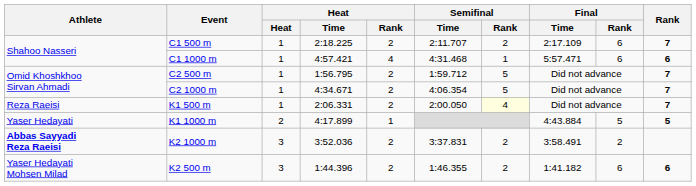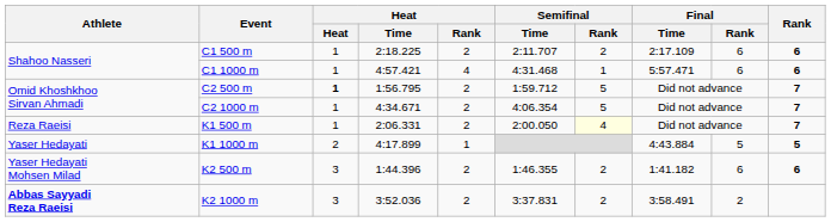 <table class="wikitable" width="80%" style="text-align:center; font-size:90%">
 <tr>
 <th rowspan="2" width="17%">Athlete</th>
 <th rowspan="2" width="10%">Event</th>
 <th colspan="3">Heat</th>
 <th colspan="2">Semifinal</th>
 <th colspan="2">Final</th>
 <th rowspan="2" width="5%">Rank</th>
 </tr>
 <tr>
 <th width="4%">Heat</th>
 <th width="7%">Time</th>
 <th width="5%">Rank</th>
 <th width="7%">Time</th>
 <th width="5%">Rank</th>
 <th width="7%">Time</th>
 <th width="5%">Rank</th>
 </tr>
 <tr>
 <td rowspan="2" align="left"><a href='#'>Shahoo Nasseri</a></td>
 <td align="left"><a href='#'>C1 500 m</a></td>
 <td>1</td>
 <td>2:18.225</td>
 <td>2 <strong></strong></td>
 <td>2:11.707</td>
 <td>2 <strong></strong></td>
 <td>2:17.109</td>
 <td>6</td>
-<td align=center><strong>7</strong></td>
+<td align=center><strong>6</strong></td>
 </tr>
 <tr>
 <td align="left"><a href='#'>C1 1000 m</a></td>
 <td>1</td>
 <td>4:57.421</td>
 <td>4 <strong></strong></td>
 <td>4:31.468</td>
 <td>1 <strong></strong></td>
 <td>5:57.471</td>
 <td>6</td>
 <td align=center><strong>6</strong></td>
 </tr>
 <tr>
 <td rowspan="2" align="left"><a href='#'>Omid Khoshkhoo</a><br><a href='#'>Sirvan Ahmadi</a></td>
 <td align="left"><a href='#'>C2 500 m</a></td>
-<td>1</td>
+<td><strong>1</strong></td>
 <td>1:56.795</td>
 <td>2 <strong></strong></td>
 <td>1:59.712</td>
 <td>5</td>
 <td colspan=2 align=center>Did not advance</td>
 <td align=center><strong>7</strong></td>
 </tr>
 <tr>
 <td align="left"><a href='#'>C2 1000 m</a></td>
 <td>1</td>
 <td>4:34.671</td>
 <td>2 <strong></strong></td>
 <td>4:06.354</td>
 <td>5</td>
 <td colspan=2 align=center>Did not advance</td>
 <td align=center><strong>7</strong></td>
 </tr>
 <tr>
 <td align="left"><a href='#'>Reza Raeisi</a></td>
 <td align="left"><a href='#'>K1 500 m</a></td>
 <td>1</td>
 <td>2:06.331</td>
 <td>2 <strong></strong></td>
 <td>2:00.050</td>
 <td style="background: lightyellow;">4</td>
 <td colspan=2 align=center>Did not advance</td>
 <td align=center><strong>7</strong></td>
 </tr>
 <tr>
 <td align="left"><a href='#'>Yaser Hedayati</a></td>
 <td align="left"><a href='#'>K1 1000 m</a></td>
 <td>2</td>
 <td>4:17.899</td>
 <td>1 <strong></strong></td>
 <td colspan=2 bgcolor=#DCDCDC></td>
 <td>4:43.884</td>
 <td>5</td>
 <td align=center><strong>5</strong></td>
 </tr>
 <tr>
+<td align="left"><a href='#'>Yaser Hedayati</a><br><a href='#'>Mohsen Milad</a></td>
+<td align="left"><a href='#'>K2 500 m</a></td>
+<td>3</td>
+<td>1:44.396</td>
+<td>2 <strong></strong></td>
+<td>1:46.355</td>
+<td>2 <strong></strong></td>
+<td>1:41.182</td>
+<td>6</td>
+<td align=center><strong>6</strong></td>
+</tr>
+<tr>
 <td align="left"><strong><a href='#'>Abbas Sayyadi</a><br><a href='#'>Reza Raeisi</a></strong></td>
 <td align="left"><a href='#'>K2 1000 m</a></td>
 <td>3</td>
 <td>3:52.036</td>
 <td>2 <strong></strong></td>
 <td>3:37.831</td>
 <td>2 <strong></strong></td>
 <td>3:58.491</td>
 <td>2</td>
 <td align=center></td>
 </tr>
-<tr>
-<td align="left"><a href='#'>Yaser Hedayati</a><br><a href='#'>Mohsen Milad</a></td>
-<td align="left"><a href='#'>K2 500 m</a></td>
-<td>3</td>
-<td>1:44.396</td>
-<td>2 <strong></strong></td>
-<td>1:46.355</td>
-<td>2 <strong></strong></td>
-<td>1:41.182</td>
-<td>6</td>
-<td align=center><strong>6</strong></td>
-</tr>
 </table>
